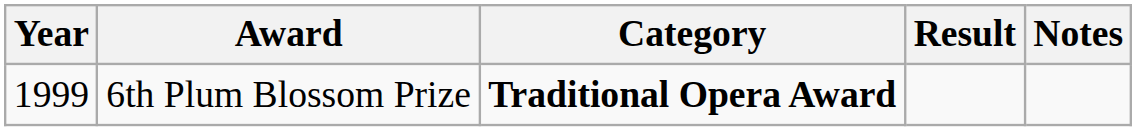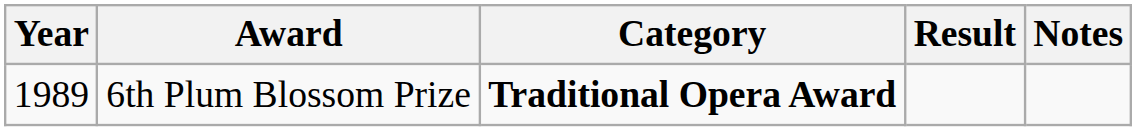 <table class="wikitable">
 <tr>
 <th>Year</th>
 <th>Award</th>
 <th>Category</th>
 <th>Result</th>
 <th>Notes</th>
 </tr>
 <tr>
-<td>1999</td>
+<td>1989</td>
 <td>6th Plum Blossom Prize</td>
 <td><strong>Traditional Opera Award</strong></td>
 <td></td>
 <td></td>
 </tr>
 </table>
